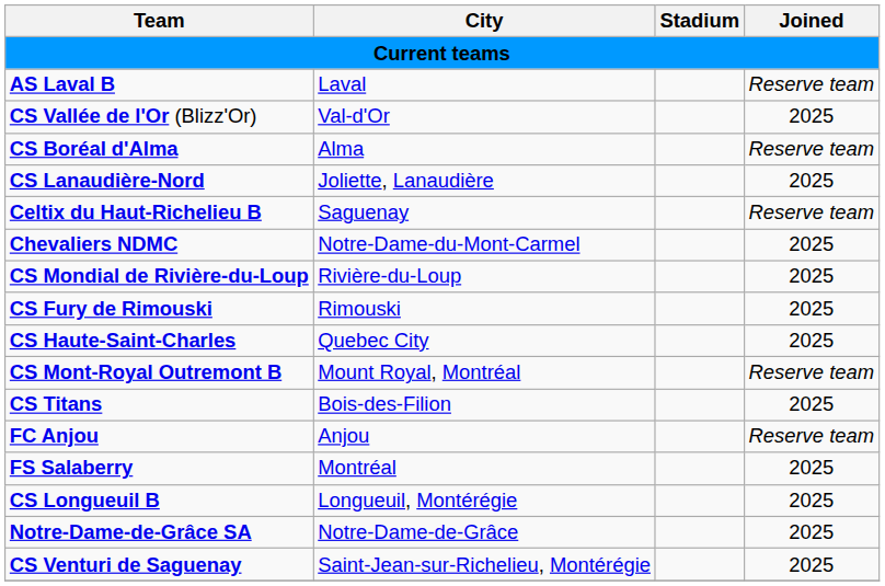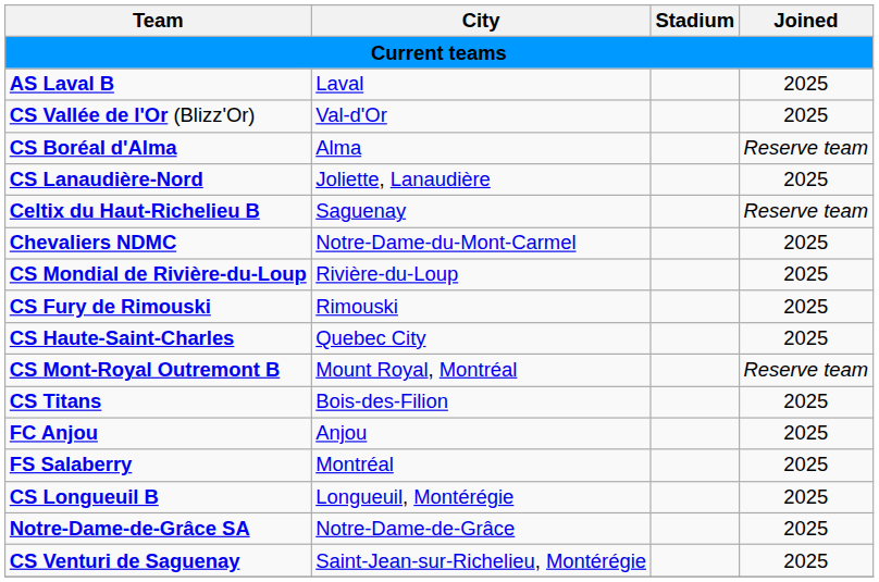 <table class="wikitable" style="text-align:left">
 <tr>
 <th style="background:">Team</th>
 <th style="background:">City</th>
 <th style="background:">Stadium</th>
 <th style="background:">Joined</th>
 </tr>
 <tr>
 <th style="background:#0099FF" colspan="6"><span><strong>Current teams</strong></span></th>
 </tr>
 <tr>
 <td><strong><a href='#'>AS Laval B</a></strong></td>
 <td><a href='#'>Laval</a></td>
 <td></td>
-<td align="center"><em>Reserve team</em></td>
+<td align="center">2025</td>
 </tr>
 <tr>
 <td><strong><a href='#'>CS Vallée de l'Or</a></strong> (Blizz'Or)</td>
 <td><a href='#'>Val-d'Or</a></td>
 <td></td>
 <td align="center">2025</td>
 </tr>
 <tr>
 <td><strong><a href='#'>CS Boréal d'Alma</a></strong></td>
 <td><a href='#'>Alma</a></td>
 <td></td>
 <td align="center"><em>Reserve team</em></td>
 </tr>
 <tr>
 <td><strong><a href='#'>CS Lanaudière-Nord</a></strong></td>
 <td><a href='#'>Joliette</a>, <a href='#'>Lanaudière</a></td>
 <td></td>
 <td align="center">2025</td>
 </tr>
 <tr>
 <td><strong><a href='#'>Celtix du Haut-Richelieu B</a></strong></td>
 <td><a href='#'>Saguenay</a></td>
 <td></td>
 <td align="center"><em>Reserve team</em></td>
 </tr>
 <tr>
 <td><strong><a href='#'>Chevaliers NDMC</a></strong></td>
 <td><a href='#'>Notre-Dame-du-Mont-Carmel</a></td>
 <td></td>
 <td align="center">2025</td>
 </tr>
 <tr>
 <td><strong><a href='#'>CS Mondial de Rivière-du-Loup</a></strong></td>
 <td><a href='#'>Rivière-du-Loup</a></td>
 <td></td>
 <td align="center">2025</td>
 </tr>
 <tr>
 <td><strong><a href='#'>CS Fury de Rimouski</a></strong></td>
 <td><a href='#'>Rimouski</a></td>
 <td></td>
 <td align="center">2025</td>
 </tr>
 <tr>
 <td><strong><a href='#'>CS Haute-Saint-Charles</a></strong></td>
 <td><a href='#'>Quebec City</a></td>
 <td></td>
 <td align="center">2025</td>
 </tr>
 <tr>
 <td><strong><a href='#'>CS Mont-Royal Outremont B</a></strong></td>
 <td><a href='#'>Mount Royal</a>, <a href='#'>Montréal</a></td>
 <td></td>
 <td align="center"><em>Reserve team</em></td>
 </tr>
 <tr>
 <td><strong><a href='#'>CS Titans</a></strong></td>
 <td><a href='#'>Bois-des-Filion</a></td>
 <td></td>
 <td align="center">2025</td>
 </tr>
 <tr>
 <td><strong><a href='#'>FC Anjou</a></strong></td>
 <td><a href='#'>Anjou</a></td>
 <td></td>
-<td align="center"><em>Reserve team</em></td>
+<td align="center">2025</td>
 </tr>
 <tr>
 <td><strong><a href='#'>FS Salaberry</a></strong></td>
 <td><a href='#'>Montréal</a></td>
 <td></td>
 <td align="center">2025</td>
 </tr>
 <tr>
 <td><strong><a href='#'>CS Longueuil B</a></strong></td>
 <td><a href='#'>Longueuil</a>, <a href='#'>Montérégie</a></td>
 <td></td>
 <td align="center">2025</td>
 </tr>
 <tr>
 <td><strong><a href='#'>Notre-Dame-de-Grâce SA</a></strong></td>
 <td><a href='#'>Notre-Dame-de-Grâce</a></td>
 <td></td>
 <td align="center">2025</td>
 </tr>
 <tr>
 <td><strong><a href='#'>CS Venturi de Saguenay</a></strong></td>
 <td><a href='#'>Saint-Jean-sur-Richelieu</a>, <a href='#'>Montérégie</a></td>
 <td></td>
 <td align="center">2025</td>
 </tr>
 <tr>
 </tr>
 </table>
